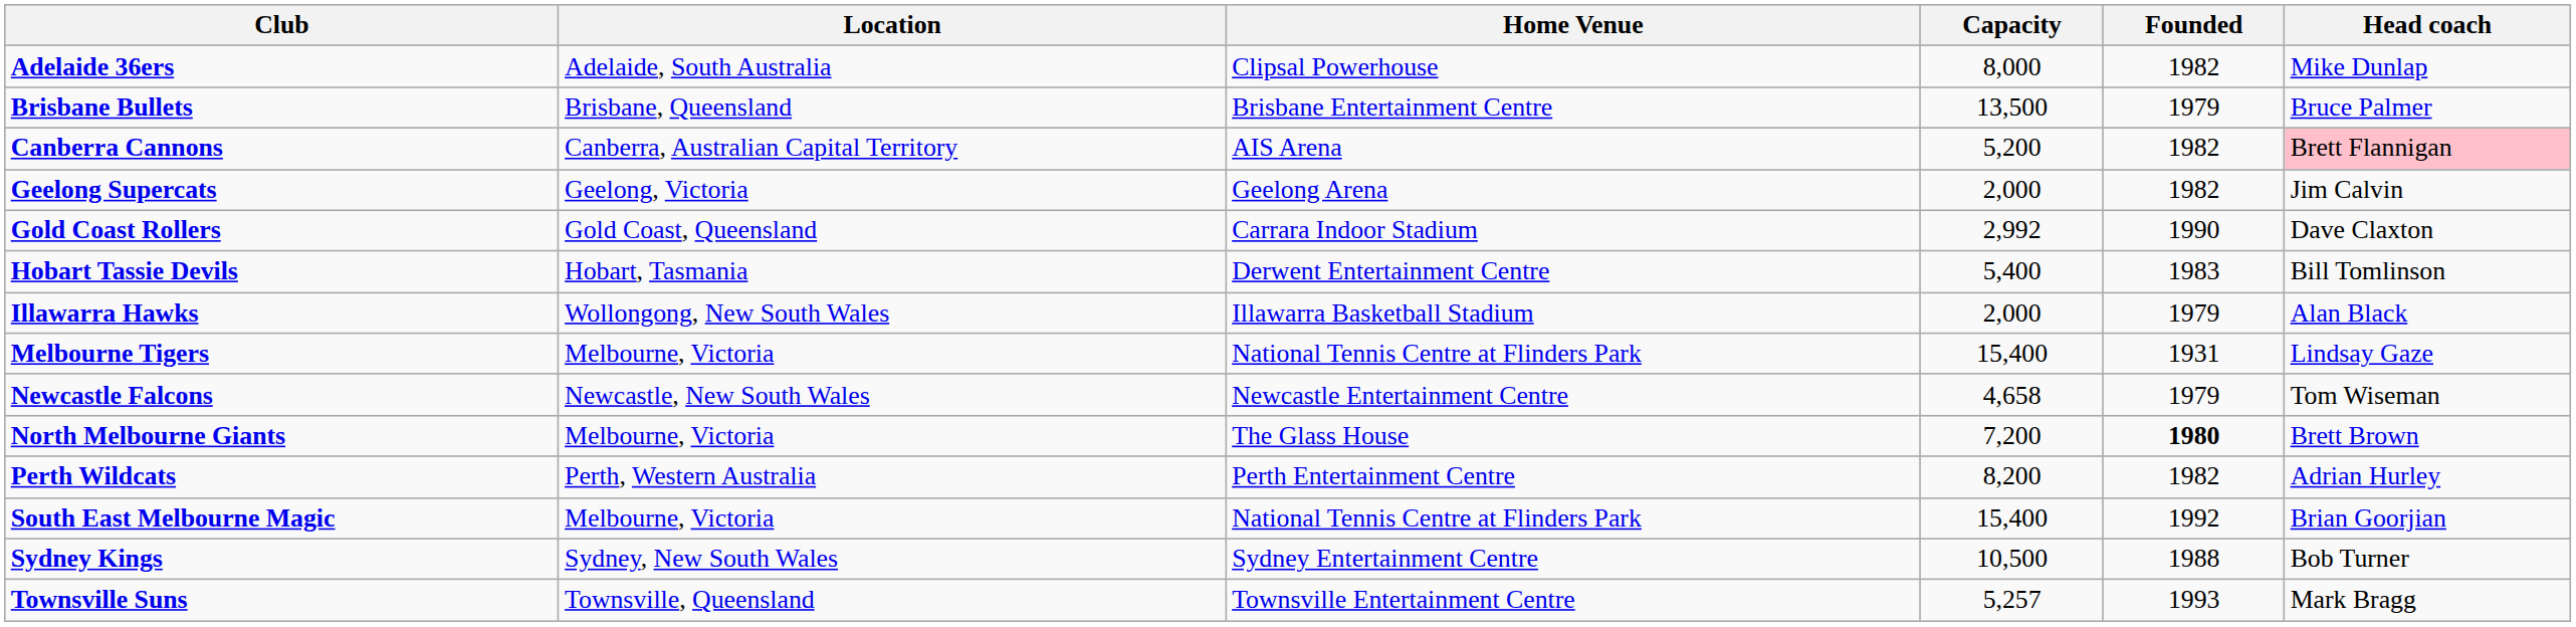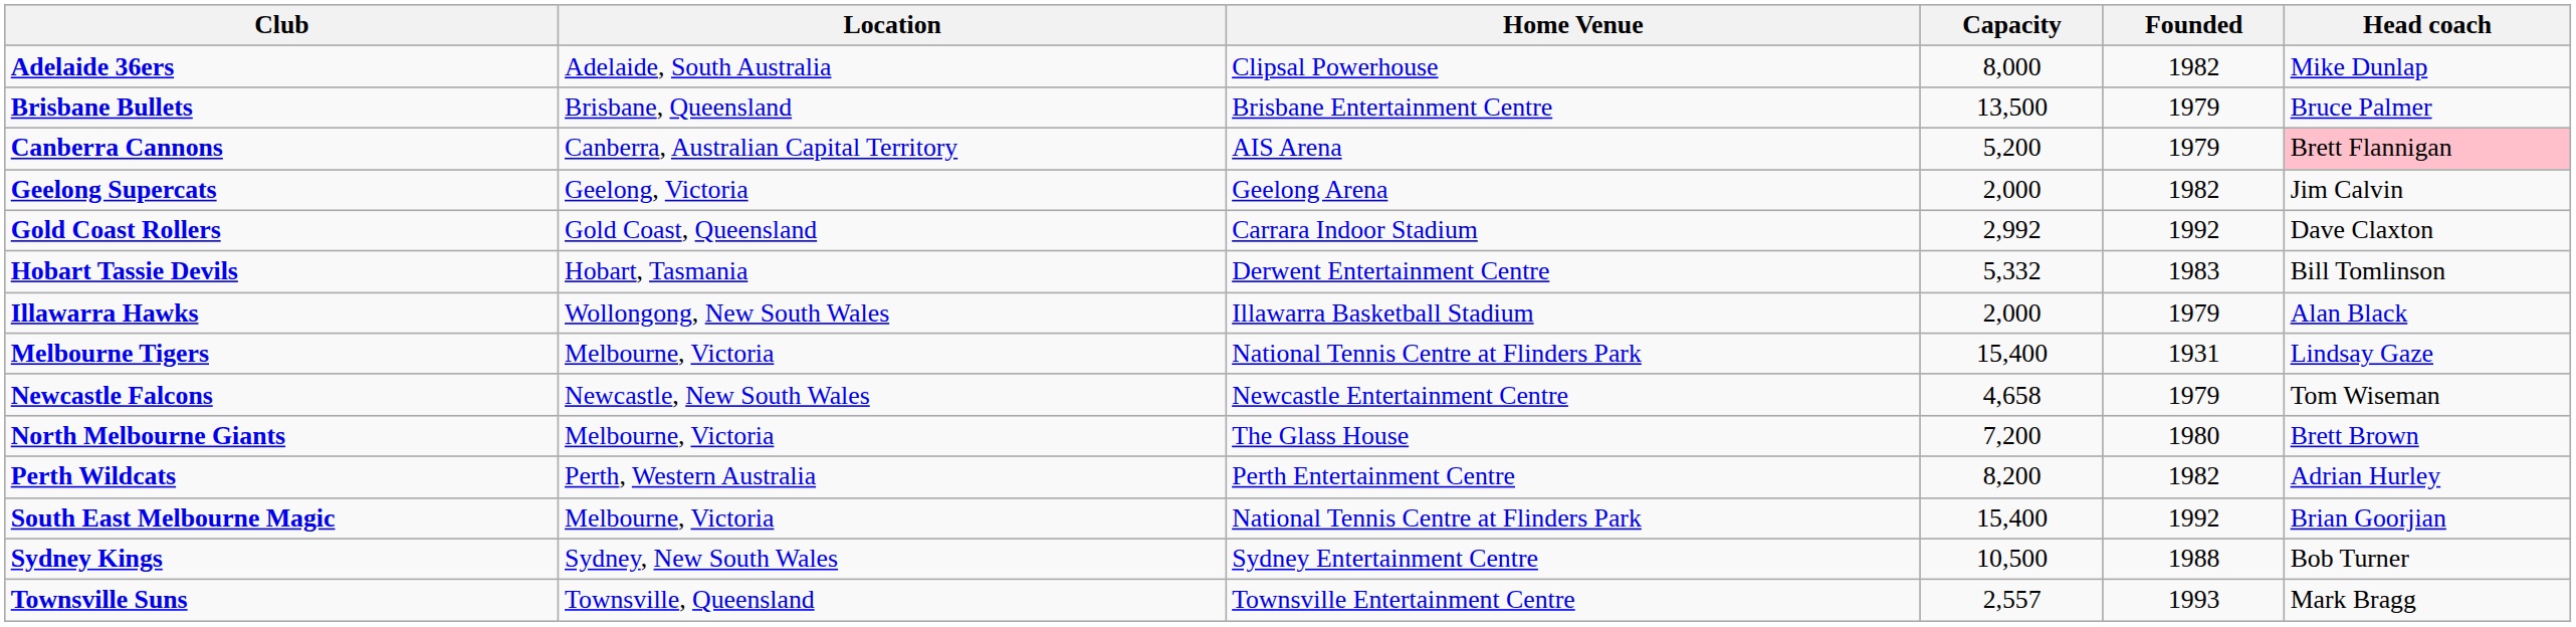 <table class="wikitable sortable" style="width:80%; text-align:left">
 <tr>
 <th>Club</th>
 <th>Location</th>
 <th>Home Venue</th>
 <th>Capacity</th>
 <th>Founded</th>
 <th>Head coach</th>
 </tr>
 <tr>
 <td><strong><a href='#'>Adelaide 36ers</a></strong></td>
 <td> <a href='#'>Adelaide</a>, <a href='#'>South Australia</a></td>
 <td><a href='#'>Clipsal Powerhouse</a></td>
 <td align=center>8,000</td>
 <td align=center>1982</td>
 <td> <a href='#'>Mike Dunlap</a></td>
 </tr>
 <tr>
 <td><strong><a href='#'>Brisbane Bullets</a></strong></td>
 <td> <a href='#'>Brisbane</a>, <a href='#'>Queensland</a></td>
 <td><a href='#'>Brisbane Entertainment Centre</a></td>
 <td align=center>13,500</td>
 <td align=center>1979</td>
 <td> <a href='#'>Bruce Palmer</a></td>
 </tr>
 <tr>
 <td><strong><a href='#'>Canberra Cannons</a></strong></td>
 <td> <a href='#'>Canberra</a>, <a href='#'>Australian Capital Territory</a></td>
 <td><a href='#'>AIS Arena</a></td>
 <td align=center>5,200</td>
-<td align=center>1982</td>
+<td align=center>1979</td>
 <td style="background: pink;"> Brett Flannigan</td>
 </tr>
 <tr>
 <td><strong><a href='#'>Geelong Supercats</a></strong></td>
 <td> <a href='#'>Geelong</a>, <a href='#'>Victoria</a></td>
 <td><a href='#'>Geelong Arena</a></td>
 <td align=center>2,000</td>
 <td align=center>1982</td>
 <td> Jim Calvin</td>
 </tr>
 <tr>
 <td><strong><a href='#'>Gold Coast Rollers</a></strong></td>
 <td> <a href='#'>Gold Coast</a>, <a href='#'>Queensland</a></td>
 <td><a href='#'>Carrara Indoor Stadium</a></td>
 <td align=center>2,992</td>
-<td align=center>1990</td>
+<td align=center>1992</td>
 <td> Dave Claxton</td>
 </tr>
 <tr>
 <td><strong><a href='#'>Hobart Tassie Devils</a></strong></td>
 <td> <a href='#'>Hobart</a>, <a href='#'>Tasmania</a></td>
 <td><a href='#'>Derwent Entertainment Centre</a></td>
-<td align=center>5,400</td>
+<td align=center>5,332</td>
 <td align=center>1983</td>
 <td> Bill Tomlinson</td>
 </tr>
 <tr>
 <td><strong><a href='#'>Illawarra Hawks</a></strong></td>
 <td> <a href='#'>Wollongong</a>, <a href='#'>New South Wales</a></td>
 <td><a href='#'>Illawarra Basketball Stadium</a></td>
 <td align=center>2,000</td>
 <td align=center>1979</td>
 <td> <a href='#'>Alan Black</a></td>
 </tr>
 <tr>
 <td><strong><a href='#'>Melbourne Tigers</a></strong></td>
 <td> <a href='#'>Melbourne</a>, <a href='#'>Victoria</a></td>
 <td><a href='#'>National Tennis Centre at Flinders Park</a></td>
 <td align=center>15,400</td>
 <td align=center>1931</td>
 <td> <a href='#'>Lindsay Gaze</a></td>
 </tr>
 <tr>
 <td><strong><a href='#'>Newcastle Falcons</a></strong></td>
 <td> <a href='#'>Newcastle</a>, <a href='#'>New South Wales</a></td>
 <td><a href='#'>Newcastle Entertainment Centre</a></td>
 <td align=center>4,658</td>
 <td align=center>1979</td>
 <td> Tom Wiseman</td>
 </tr>
 <tr>
 <td><strong><a href='#'>North Melbourne Giants</a></strong></td>
 <td> <a href='#'>Melbourne</a>, <a href='#'>Victoria</a></td>
 <td><a href='#'>The Glass House</a></td>
 <td align=center>7,200</td>
-<td align=center><strong>1980</strong></td>
+<td align=center>1980</td>
 <td> <a href='#'>Brett Brown</a></td>
 </tr>
 <tr>
 <td><strong><a href='#'>Perth Wildcats</a></strong></td>
 <td> <a href='#'>Perth</a>, <a href='#'>Western Australia</a></td>
 <td><a href='#'>Perth Entertainment Centre</a></td>
 <td align=center>8,200</td>
 <td align=center>1982</td>
 <td> <a href='#'>Adrian Hurley</a></td>
 </tr>
 <tr>
 <td><strong><a href='#'>South East Melbourne Magic</a></strong></td>
 <td> <a href='#'>Melbourne</a>, <a href='#'>Victoria</a></td>
 <td><a href='#'>National Tennis Centre at Flinders Park</a></td>
 <td align=center>15,400</td>
 <td align=center>1992</td>
 <td> <a href='#'>Brian Goorjian</a></td>
 </tr>
 <tr>
 <td><strong><a href='#'>Sydney Kings</a></strong></td>
 <td> <a href='#'>Sydney</a>, <a href='#'>New South Wales</a></td>
 <td><a href='#'>Sydney Entertainment Centre</a></td>
 <td align=center>10,500</td>
 <td align=center>1988</td>
 <td> Bob Turner</td>
 </tr>
 <tr>
 <td><strong><a href='#'>Townsville Suns</a></strong></td>
 <td> <a href='#'>Townsville</a>, <a href='#'>Queensland</a></td>
 <td><a href='#'>Townsville Entertainment Centre</a></td>
-<td align=center>5,257</td>
+<td align=center>2,557</td>
 <td align=center>1993</td>
 <td> Mark Bragg</td>
 </tr>
 </table>
